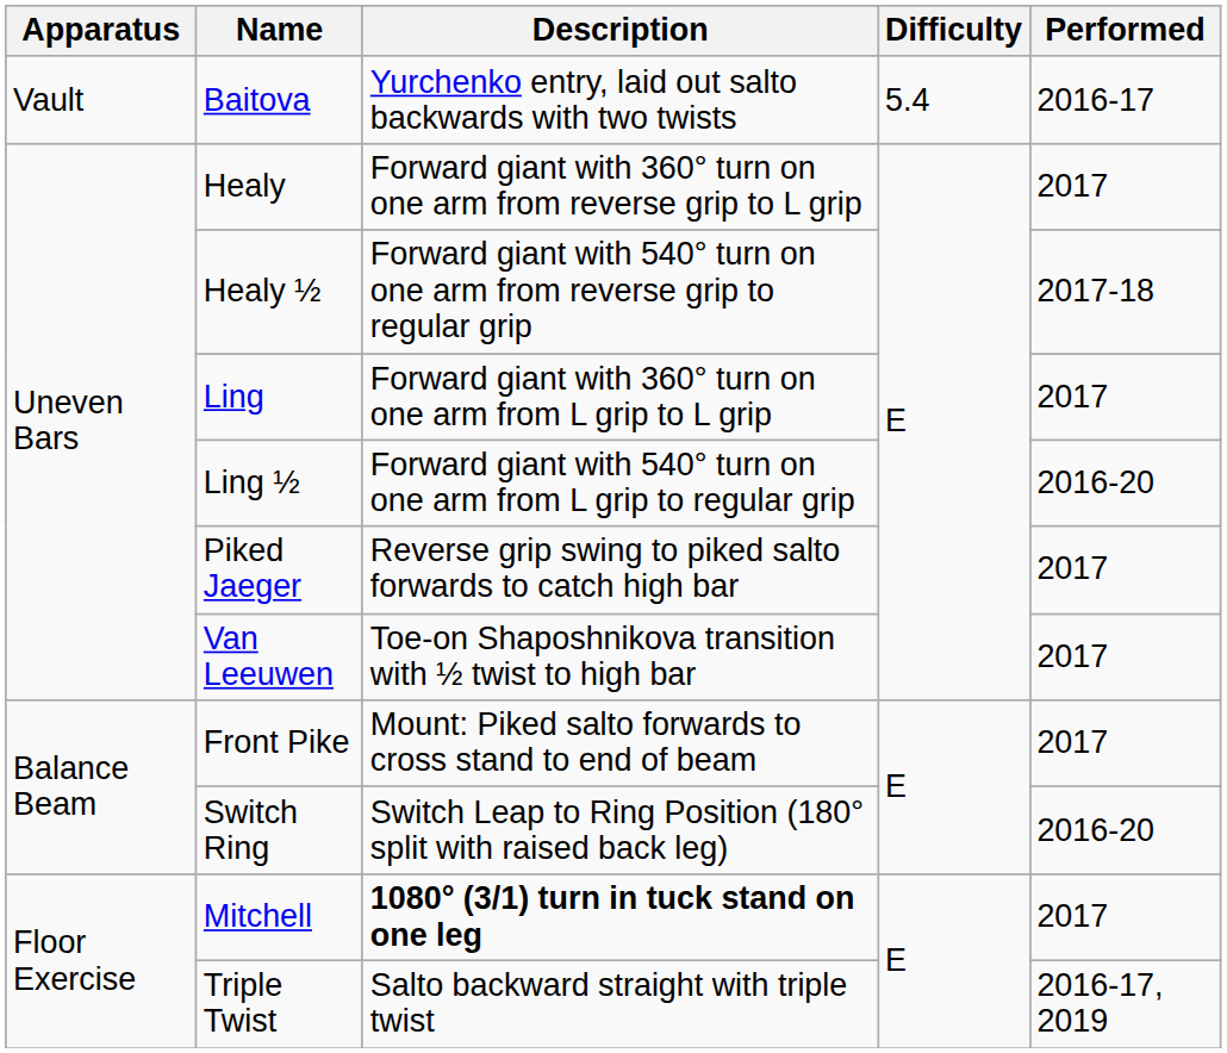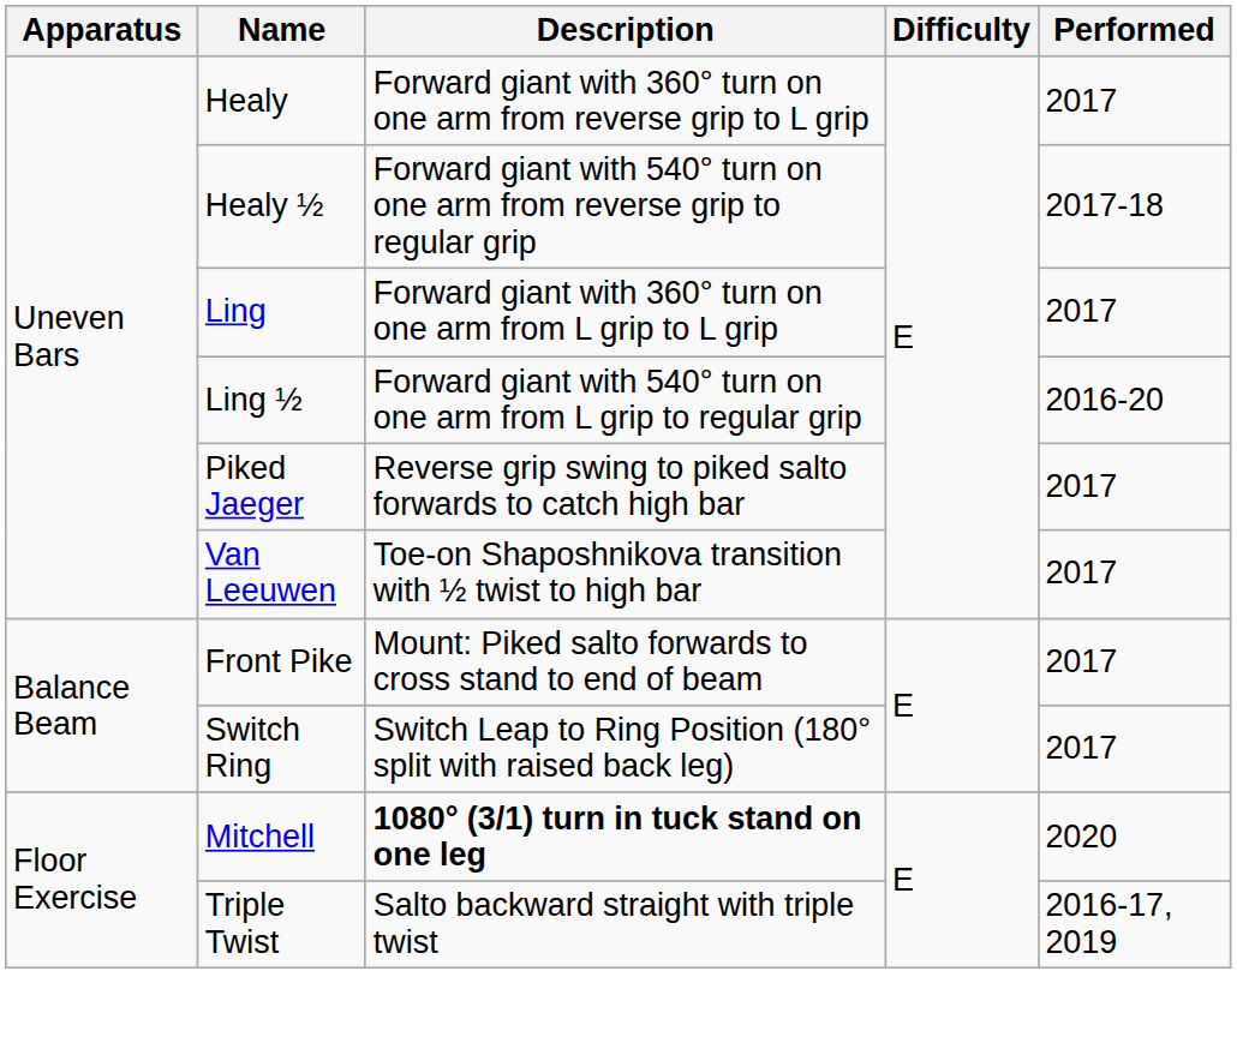 <table class="wikitable">
 <tr>
 <th>Apparatus</th>
 <th>Name</th>
 <th>Description</th>
 <th>Difficulty</th>
 <th>Performed</th>
-</tr>
-<tr>
-<td>Vault</td>
-<td><a href='#'>Baitova</a></td>
-<td><a href='#'>Yurchenko</a> entry, laid out salto backwards with two twists</td>
-<td>5.4</td>
-<td>2016-17</td>
 </tr>
 <tr>
 <td rowspan="6">Uneven Bars</td>
 <td>Healy</td>
 <td>Forward giant with 360° turn on one arm from reverse grip to L grip</td>
 <td rowspan="6">E</td>
 <td>2017</td>
 </tr>
 <tr>
 <td>Healy ½</td>
 <td>Forward giant with 540° turn on one arm from reverse grip to regular grip</td>
 <td>2017-18</td>
 </tr>
 <tr>
 <td><a href='#'>Ling</a></td>
 <td>Forward giant with 360° turn on one arm from L grip to L grip</td>
 <td>2017</td>
 </tr>
 <tr>
 <td>Ling ½</td>
 <td>Forward giant with 540° turn on one arm from L grip to regular grip</td>
 <td>2016-20</td>
 </tr>
 <tr>
 <td>Piked <a href='#'>Jaeger</a></td>
 <td>Reverse grip swing to piked salto forwards to catch high bar</td>
 <td>2017</td>
 </tr>
 <tr>
 <td><a href='#'>Van Leeuwen</a></td>
 <td>Toe-on Shaposhnikova transition with ½ twist to high bar</td>
 <td>2017</td>
 </tr>
 <tr>
 <td rowspan="2">Balance Beam</td>
 <td>Front Pike</td>
 <td>Mount: Piked salto forwards to cross stand to end of beam</td>
 <td rowspan="2">E</td>
 <td>2017</td>
 </tr>
 <tr>
 <td>Switch Ring</td>
 <td>Switch Leap to Ring Position (180° split with raised back leg)</td>
-<td>2016-20</td>
+<td>2017</td>
 </tr>
 <tr>
 <td rowspan="2">Floor Exercise</td>
 <td><a href='#'>Mitchell</a></td>
 <td><strong>1080° (3/1) turn in tuck stand on one leg</strong></td>
 <td rowspan="2">E</td>
-<td>2017</td>
+<td>2020</td>
 </tr>
 <tr>
 <td>Triple Twist</td>
 <td>Salto backward straight with triple twist</td>
 <td>2016-17, 2019</td>
 </tr>
 </table>
